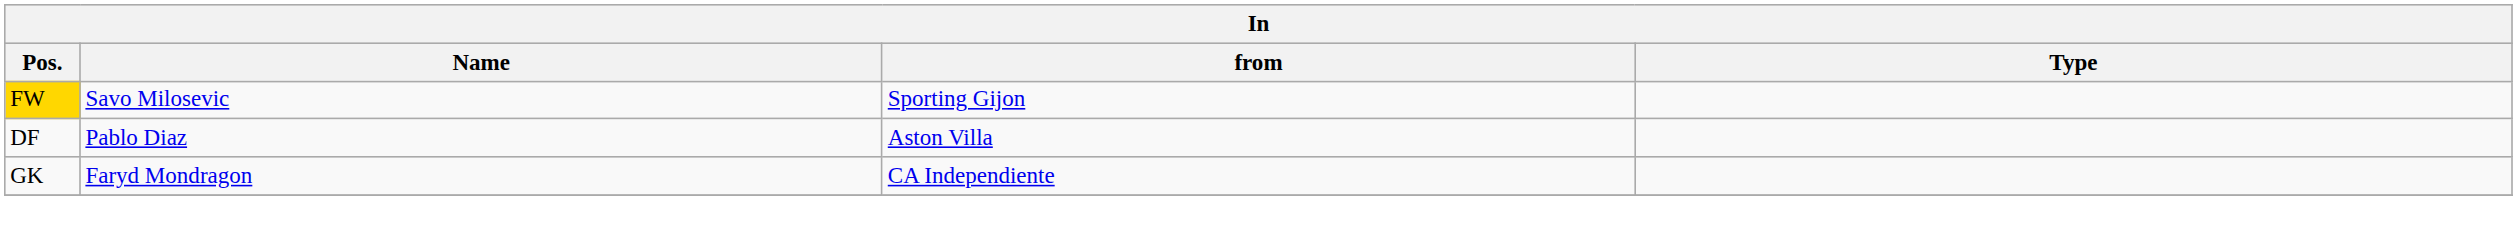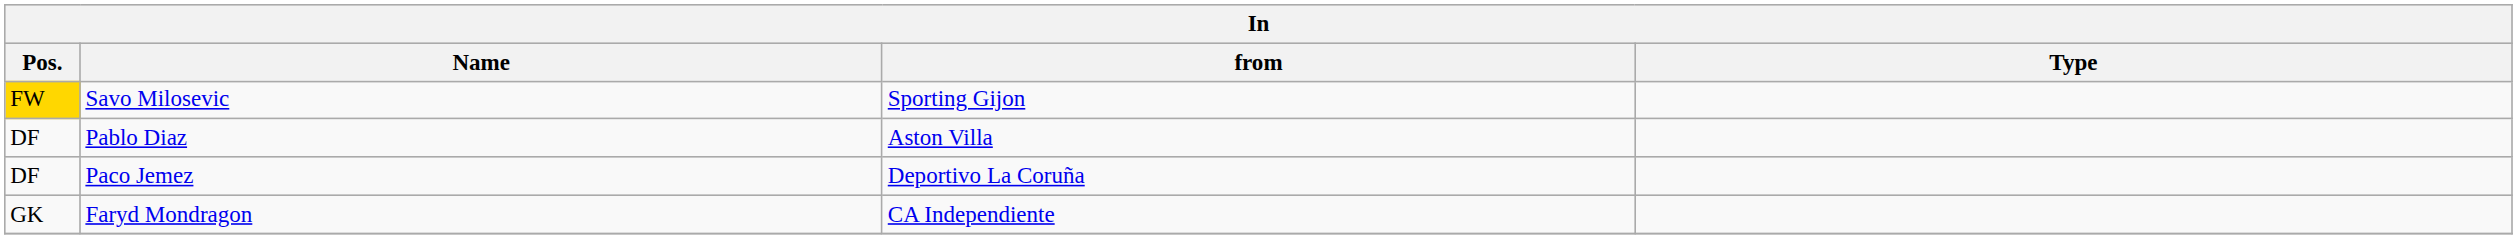 <table class="wikitable" style="font-size:90%;width:99%;">
 <tr>
 <th colspan="4">In</th>
 </tr>
 <tr>
 <th width=3%>Pos.</th>
 <th width=32%>Name</th>
 <th width=30%>from</th>
 <th width=35%>Type</th>
 </tr>
 <tr>
 <td style="background: gold;">FW</td>
 <td><a href='#'>Savo Milosevic</a></td>
 <td><a href='#'>Sporting Gijon</a></td>
 <td></td>
 </tr>
 <tr>
 <td>DF</td>
 <td><a href='#'>Pablo Diaz</a></td>
 <td><a href='#'>Aston Villa</a></td>
 <td></td>
 </tr>
 <tr>
+<td>DF</td>
+<td><a href='#'>Paco Jemez</a></td>
+<td><a href='#'>Deportivo La Coruña</a></td>
+<td></td>
+</tr>
+<tr>
 <td>GK</td>
 <td><a href='#'>Faryd Mondragon</a></td>
 <td><a href='#'>CA Independiente</a></td>
 <td></td>
 </tr>
 <tr>
 </tr>
 </table>
